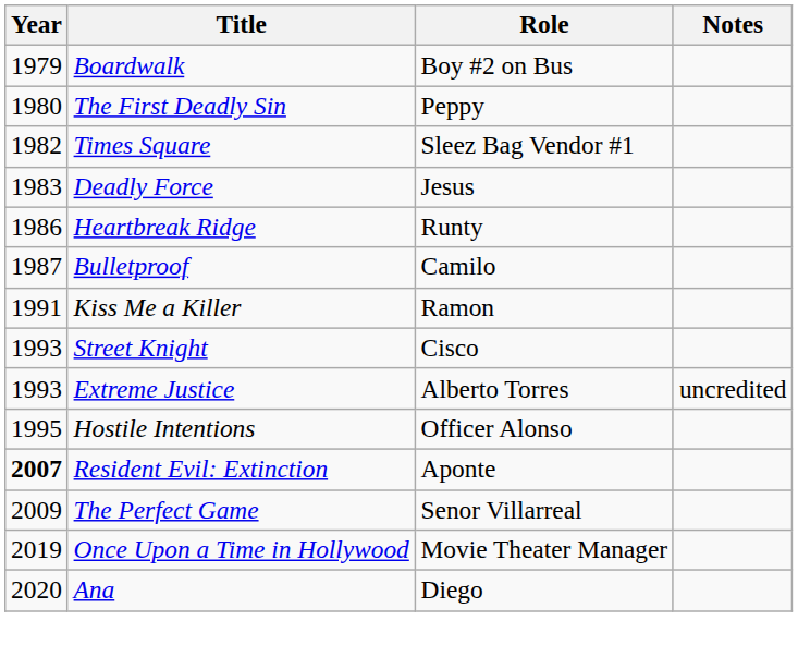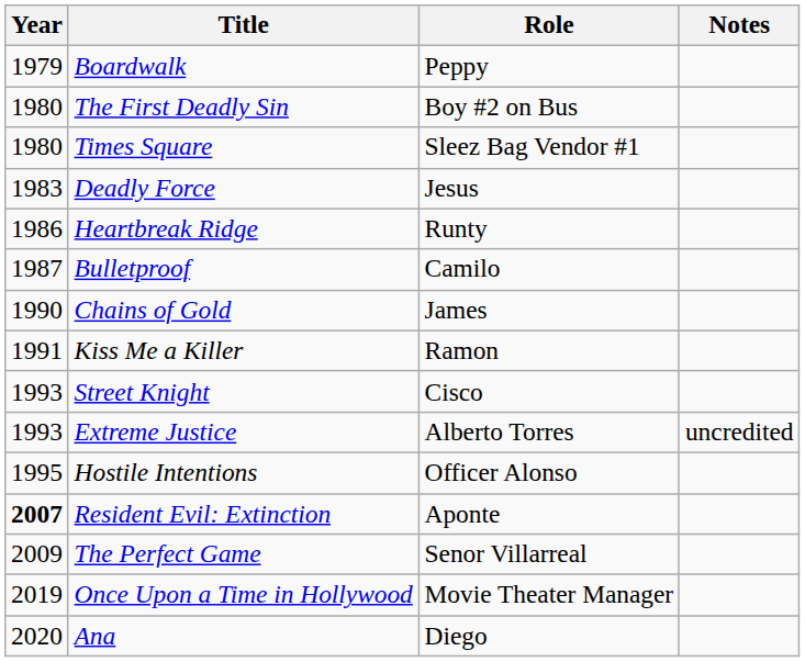 <table class="wikitable">
 <tr>
 <th>Year</th>
 <th>Title</th>
 <th>Role</th>
 <th>Notes</th>
 </tr>
 <tr>
 <td>1979</td>
 <td><em><a href='#'>Boardwalk</a></em></td>
+<td>Peppy</td>
+<td></td>
+</tr>
+<tr>
+<td>1980</td>
+<td><em><a href='#'>The First Deadly Sin</a></em></td>
 <td>Boy #2 on Bus</td>
 <td></td>
 </tr>
 <tr>
 <td>1980</td>
-<td><em><a href='#'>The First Deadly Sin</a></em></td>
-<td>Peppy</td>
-<td></td>
-</tr>
-<tr>
-<td>1982</td>
 <td><em><a href='#'>Times Square</a></em></td>
 <td>Sleez Bag Vendor #1</td>
 <td></td>
 </tr>
 <tr>
 <td>1983</td>
 <td><em><a href='#'>Deadly Force</a></em></td>
 <td>Jesus</td>
 <td></td>
 </tr>
 <tr>
 <td>1986</td>
 <td><em><a href='#'>Heartbreak Ridge</a></em></td>
 <td>Runty</td>
 <td></td>
 </tr>
 <tr>
 <td>1987</td>
 <td><em><a href='#'>Bulletproof</a></em></td>
 <td>Camilo</td>
+<td></td>
+</tr>
+<tr>
+<td>1990</td>
+<td><em><a href='#'>Chains of Gold</a></em></td>
+<td>James</td>
 <td></td>
 </tr>
 <tr>
 <td>1991</td>
 <td><em>Kiss Me a Killer</em></td>
 <td>Ramon</td>
 <td></td>
 </tr>
 <tr>
 <td>1993</td>
 <td><em><a href='#'>Street Knight</a></em></td>
 <td>Cisco</td>
 <td></td>
 </tr>
 <tr>
 <td>1993</td>
 <td><em><a href='#'>Extreme Justice</a></em></td>
 <td>Alberto Torres</td>
 <td>uncredited</td>
 </tr>
 <tr>
 <td>1995</td>
 <td><em>Hostile Intentions</em></td>
 <td>Officer Alonso</td>
 <td></td>
 </tr>
 <tr>
 <td><strong>2007</strong></td>
 <td><em><a href='#'>Resident Evil: Extinction</a></em></td>
 <td>Aponte</td>
 <td></td>
 </tr>
 <tr>
 <td>2009</td>
 <td><em><a href='#'>The Perfect Game</a></em></td>
 <td>Senor Villarreal</td>
 <td></td>
 </tr>
 <tr>
 <td>2019</td>
 <td><em><a href='#'>Once Upon a Time in Hollywood</a></em></td>
 <td>Movie Theater Manager</td>
 <td></td>
 </tr>
 <tr>
 <td>2020</td>
 <td><em><a href='#'>Ana</a></em></td>
 <td>Diego</td>
 <td></td>
 </tr>
 </table>
